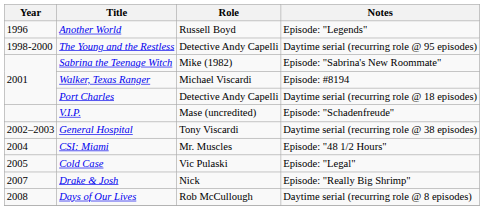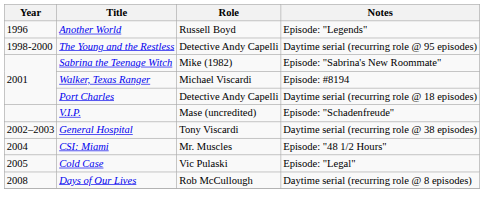 <table class="wikitable">
 <tr>
 <th>Year</th>
 <th>Title</th>
 <th>Role</th>
 <th>Notes</th>
 </tr>
 <tr>
 <td>1996</td>
 <td><em><a href='#'>Another World</a></em></td>
 <td>Russell Boyd</td>
 <td>Episode: "Legends"</td>
 </tr>
 <tr>
 <td>1998-2000</td>
 <td><em><a href='#'>The Young and the Restless</a></em></td>
 <td>Detective Andy Capelli</td>
 <td>Daytime serial (recurring role @ 95 episodes)</td>
 </tr>
 <tr>
 <td rowspan=3>2001</td>
 <td><em><a href='#'>Sabrina the Teenage Witch</a></em></td>
 <td>Mike (1982)</td>
 <td>Episode: "Sabrina's New Roommate"</td>
 </tr>
 <tr>
 <td><em><a href='#'>Walker, Texas Ranger</a></em></td>
 <td>Michael Viscardi</td>
 <td>Episode: #8194</td>
 </tr>
 <tr>
 <td><em><a href='#'>Port Charles</a></em></td>
 <td>Detective Andy Capelli</td>
 <td>Daytime serial (recurring role @ 18 episodes)</td>
 </tr>
 <tr>
 <td></td>
 <td><em><a href='#'>V.I.P.</a></em></td>
 <td>Mase (uncredited)</td>
 <td>Episode: "Schadenfreude"</td>
 </tr>
 <tr>
 <td>2002–2003</td>
 <td><em><a href='#'>General Hospital</a></em></td>
 <td>Tony Viscardi</td>
 <td>Daytime serial (recurring role @ 38 episodes)</td>
 </tr>
 <tr>
 <td>2004</td>
 <td><em><a href='#'>CSI: Miami</a></em></td>
 <td>Mr. Muscles</td>
 <td>Episode: "48 1/2 Hours"</td>
 </tr>
 <tr>
 <td>2005</td>
 <td><em><a href='#'>Cold Case</a></em></td>
 <td>Vic Pulaski</td>
 <td>Episode: "Legal"</td>
 </tr>
 <tr>
-<td>2007</td>
-<td><em><a href='#'>Drake & Josh</a></em></td>
-<td>Nick</td>
-<td>Episode: "Really Big Shrimp"</td>
-</tr>
-<tr>
 <td>2008</td>
 <td><em><a href='#'>Days of Our Lives</a></em></td>
 <td>Rob McCullough</td>
 <td>Daytime serial (recurring role @ 8 episodes)</td>
 </tr>
 <tr>
 </tr>
 </table>
